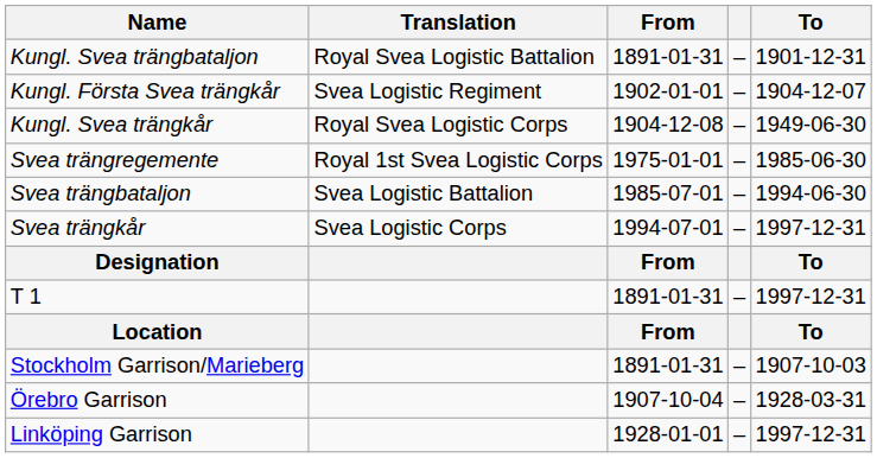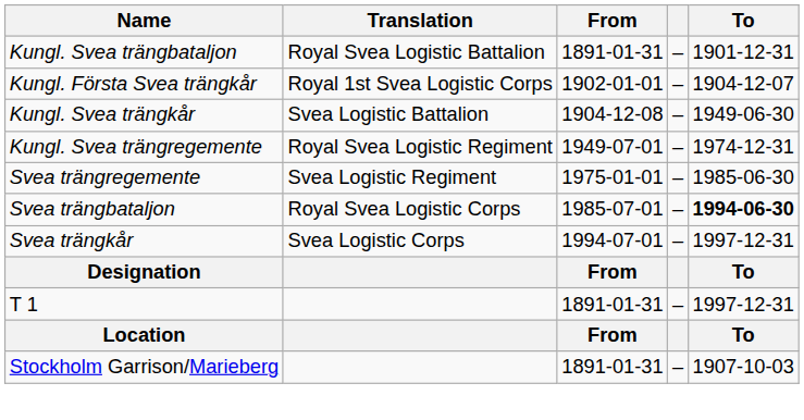 <table class="wikitable">
 <tr>
 <th style="font-weight:bold;">Name</th>
 <th style="font-weight:bold;">Translation</th>
 <th style="text-align: center; font-weight:bold;">From</th>
 <th></th>
 <th style="text-align: center; font-weight:bold;">To</th>
 </tr>
 <tr>
 <td style="font-style:italic;">Kungl. Svea trängbataljon</td>
 <td>Royal Svea Logistic Battalion</td>
 <td>1891-01-31</td>
 <td>–</td>
 <td>1901-12-31</td>
 </tr>
 <tr>
 <td style="font-style:italic;">Kungl. Första Svea trängkår</td>
-<td>Svea Logistic Regiment</td>
+<td>Royal 1st Svea Logistic Corps</td>
 <td>1902-01-01</td>
 <td>–</td>
 <td>1904-12-07</td>
 </tr>
 <tr>
 <td style="font-style:italic;">Kungl. Svea trängkår</td>
-<td>Royal Svea Logistic Corps</td>
+<td>Svea Logistic Battalion</td>
 <td>1904-12-08</td>
 <td>–</td>
 <td>1949-06-30</td>
 </tr>
 <tr>
+<td style="font-style:italic;">Kungl. Svea trängregemente</td>
+<td>Royal Svea Logistic Regiment</td>
+<td>1949-07-01</td>
+<td>–</td>
+<td>1974-12-31</td>
+</tr>
+<tr>
 <td style="font-style:italic;">Svea trängregemente</td>
-<td>Royal 1st Svea Logistic Corps</td>
+<td>Svea Logistic Regiment</td>
 <td>1975-01-01</td>
 <td>–</td>
 <td>1985-06-30</td>
 </tr>
 <tr>
 <td style="font-style:italic;">Svea trängbataljon</td>
-<td>Svea Logistic Battalion</td>
+<td>Royal Svea Logistic Corps</td>
 <td>1985-07-01</td>
 <td>–</td>
-<td>1994-06-30</td>
+<td><strong>1994-06-30</strong></td>
 </tr>
 <tr>
 <td style="font-style:italic;">Svea trängkår</td>
 <td>Svea Logistic Corps</td>
 <td>1994-07-01</td>
 <td>–</td>
 <td>1997-12-31</td>
 </tr>
 <tr>
 <th style="font-weight:bold;">Designation</th>
 <th style="font-weight:bold;"></th>
 <th style="text-align: center; font-weight:bold;">From</th>
 <th></th>
 <th style="text-align: center; font-weight:bold;">To</th>
 </tr>
 <tr>
 <td>T 1</td>
 <td></td>
 <td style="text-align: center;">1891-01-31</td>
 <td style="text-align: center;">–</td>
 <td style="text-align: center;">1997-12-31</td>
 </tr>
 <tr>
 <th style="font-weight:bold;">Location</th>
 <th style="font-weight:bold;"></th>
 <th style="text-align: center; font-weight:bold;">From</th>
 <th></th>
 <th style="text-align: center; font-weight:bold;">To</th>
 </tr>
 <tr>
 <td><a href='#'>Stockholm</a> Garrison/<a href='#'>Marieberg</a></td>
 <td></td>
 <td style="text-align: center;">1891-01-31</td>
 <td style="text-align: center;">–</td>
 <td style="text-align: center;">1907-10-03</td>
 </tr>
-<tr>
-<td><a href='#'>Örebro</a> Garrison</td>
-<td></td>
-<td style="text-align: center;">1907-10-04</td>
-<td style="text-align: center;">–</td>
-<td style="text-align: center;">1928-03-31</td>
-</tr>
-<tr>
-<td><a href='#'>Linköping</a> Garrison</td>
-<td></td>
-<td style="text-align: center;">1928-01-01</td>
-<td style="text-align: center;">–</td>
-<td style="text-align: center;">1997-12-31</td>
-</tr>
 </table>
